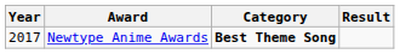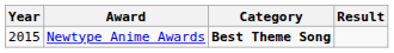 <table class="wikitable">
 <tr>
 <th>Year</th>
 <th>Award</th>
 <th>Category</th>
 <th>Result</th>
 </tr>
 <tr>
-<td align="center">2017</td>
+<td align="center">2015</td>
 <td><a href='#'>Newtype Anime Awards</a></td>
 <td><strong>Best Theme Song</strong></td>
 <td></td>
 </tr>
 </table>
